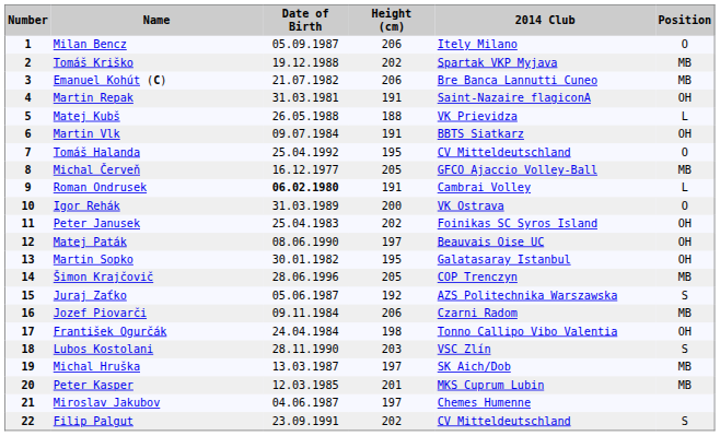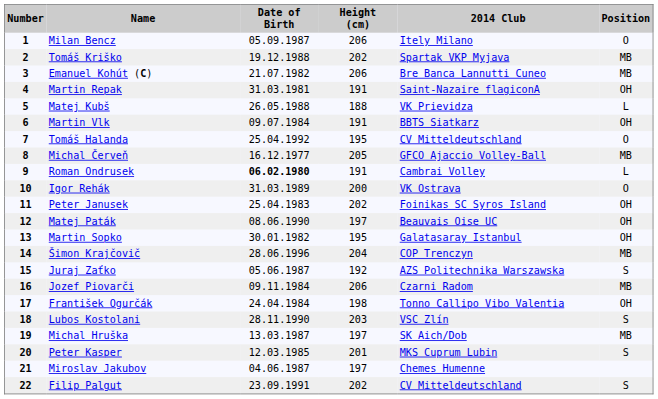 <table cellpadding="3" style="background: #f7f8ff; font-size: 95%; border: 1px solid gray; border-collapse: collapse;">
 <tr style="background:#ccc;">
 <th style="width: 10px;"><strong>Number</strong></th>
 <th style="width: 230px;"><strong>Name</strong></th>
 <th style="width: 90px;"><strong>Date of Birth</strong></th>
 <th style="width: 90px;"><strong>Height<br>(cm)</strong></th>
 <th style="width: 240px;"><strong>2014 Club</strong></th>
 <th style="width: 50px;"><strong>Position</strong></th>
 </tr>
 <tr>
 <td style="text-align:center;"><strong>1</strong></td>
 <td><a href='#'>Milan Bencz</a></td>
 <td style="text-align:center;">05.09.1987</td>
 <td style="text-align:center;">206</td>
 <td> <a href='#'>Itely Milano</a></td>
 <td style="text-align:center;">O</td>
 </tr>
 <tr style="background: #efefef;">
 <td style="text-align:center;"><strong>2</strong></td>
 <td><a href='#'>Tomáš Kriško</a></td>
 <td style="text-align:center;">19.12.1988</td>
 <td style="text-align:center;">202</td>
 <td> <a href='#'>Spartak VKP Myjava</a></td>
 <td style="text-align:center;">MB</td>
 </tr>
 <tr>
 <td style="text-align:center;"><strong>3</strong></td>
 <td><a href='#'>Emanuel Kohút</a> (<strong>C</strong>)</td>
 <td style="text-align:center;">21.07.1982</td>
 <td style="text-align:center;">206</td>
 <td> <a href='#'>Bre Banca Lannutti Cuneo</a></td>
 <td style="text-align:center;">MB</td>
 </tr>
 <tr style="background: #efefef;">
 <td style="text-align:center;"><strong>4</strong></td>
 <td><a href='#'>Martin Repak</a></td>
 <td style="text-align:center;">31.03.1981</td>
 <td style="text-align:center;">191</td>
 <td> <a href='#'>Saint-Nazaire flagiconA</a></td>
 <td style="text-align:center;">OH</td>
 </tr>
 <tr>
 <td style="text-align:center;"><strong>5</strong></td>
 <td><a href='#'>Matej Kubš</a></td>
 <td style="text-align:center;">26.05.1988</td>
 <td style="text-align:center;">188</td>
 <td> <a href='#'>VK Prievidza</a></td>
 <td style="text-align:center;">L</td>
 </tr>
 <tr style="background: #efefef;">
 <td style="text-align:center;"><strong>6</strong></td>
 <td><a href='#'>Martin Vlk</a></td>
 <td style="text-align:center;">09.07.1984</td>
 <td style="text-align:center;">191</td>
 <td> <a href='#'>BBTS Siatkarz</a></td>
 <td style="text-align:center;">OH</td>
 </tr>
 <tr>
 <td style="text-align:center;"><strong>7</strong></td>
 <td><a href='#'>Tomáš Halanda</a></td>
 <td style="text-align:center;">25.04.1992</td>
 <td style="text-align:center;">195</td>
 <td> <a href='#'>CV Mitteldeutschland</a></td>
 <td style="text-align:center;">O</td>
 </tr>
 <tr style="background: #efefef;">
 <td style="text-align:center;"><strong>8</strong></td>
 <td><a href='#'>Michal Červeň</a></td>
 <td style="text-align:center;">16.12.1977</td>
 <td style="text-align:center;">205</td>
 <td> <a href='#'>GFCO Ajaccio Volley-Ball</a></td>
 <td style="text-align:center;">MB</td>
 </tr>
 <tr>
 <td style="text-align:center;"><strong>9</strong></td>
 <td><a href='#'>Roman Ondrusek</a></td>
 <td style="text-align:center;"><strong>06.02.1980</strong></td>
 <td style="text-align:center;">191</td>
 <td> <a href='#'>Cambrai Volley</a></td>
 <td style="text-align:center;">L</td>
 </tr>
 <tr style="background: #efefef;">
 <td style="text-align:center;"><strong>10</strong></td>
 <td><a href='#'>Igor Rehák</a></td>
 <td style="text-align:center;">31.03.1989</td>
 <td style="text-align:center;">200</td>
 <td> <a href='#'>VK Ostrava</a></td>
 <td style="text-align:center;">O</td>
 </tr>
 <tr>
 <td style="text-align:center;"><strong>11</strong></td>
 <td><a href='#'>Peter Janusek</a></td>
 <td style="text-align:center;">25.04.1983</td>
 <td style="text-align:center;">202</td>
 <td> <a href='#'>Foinikas SC Syros Island</a></td>
 <td style="text-align:center;">OH</td>
 </tr>
 <tr style="background: #efefef;">
 <td style="text-align:center;"><strong>12</strong></td>
 <td><a href='#'>Matej Paták</a></td>
 <td style="text-align:center;">08.06.1990</td>
 <td style="text-align:center;">197</td>
 <td> <a href='#'>Beauvais Oise UC</a></td>
 <td style="text-align:center;">OH</td>
 </tr>
 <tr>
 <td style="text-align:center;"><strong>13</strong></td>
 <td><a href='#'>Martin Sopko</a></td>
 <td style="text-align:center;">30.01.1982</td>
 <td style="text-align:center;">195</td>
 <td> <a href='#'>Galatasaray Istanbul</a></td>
 <td style="text-align:center;">OH</td>
 </tr>
 <tr style="background: #efefef;">
 <td style="text-align:center;"><strong>14</strong></td>
 <td><a href='#'>Šimon Krajčovič</a></td>
 <td style="text-align:center;">28.06.1996</td>
-<td style="text-align:center;">205</td>
+<td style="text-align:center;">204</td>
 <td> <a href='#'>COP Trenczyn</a></td>
 <td style="text-align:center;">MB</td>
 </tr>
 <tr>
 <td style="text-align:center;"><strong>15</strong></td>
 <td><a href='#'>Juraj Zaťko</a></td>
 <td style="text-align:center;">05.06.1987</td>
 <td style="text-align:center;">192</td>
 <td> <a href='#'>AZS Politechnika Warszawska</a></td>
 <td style="text-align:center;">S</td>
 </tr>
 <tr style="background: #efefef;">
 <td style="text-align:center;"><strong>16</strong></td>
 <td><a href='#'>Jozef Piovarči</a></td>
 <td style="text-align:center;">09.11.1984</td>
 <td style="text-align:center;">206</td>
 <td> <a href='#'>Czarni Radom</a></td>
 <td style="text-align:center;">MB</td>
 </tr>
 <tr>
 <td style="text-align:center;"><strong>17</strong></td>
 <td><a href='#'>František Ogurčák</a></td>
 <td style="text-align:center;">24.04.1984</td>
 <td style="text-align:center;">198</td>
 <td> <a href='#'>Tonno Callipo Vibo Valentia</a></td>
 <td style="text-align:center;">OH</td>
 </tr>
 <tr style="background: #efefef;">
 <td style="text-align:center;"><strong>18</strong></td>
 <td><a href='#'>Lubos Kostolani</a></td>
 <td style="text-align:center;">28.11.1990</td>
 <td style="text-align:center;">203</td>
 <td> <a href='#'>VSC Zlín</a></td>
 <td style="text-align:center;">S</td>
 </tr>
 <tr>
 <td style="text-align:center;"><strong>19</strong></td>
 <td><a href='#'>Michal Hruška</a></td>
 <td style="text-align:center;">13.03.1987</td>
 <td style="text-align:center;">197</td>
 <td> <a href='#'>SK Aich/Dob</a></td>
 <td style="text-align:center;">MB</td>
 </tr>
 <tr style="background: #efefef;">
 <td style="text-align:center;"><strong>20</strong></td>
 <td><a href='#'>Peter Kasper</a></td>
 <td style="text-align:center;">12.03.1985</td>
 <td style="text-align:center;">201</td>
 <td> <a href='#'>MKS Cuprum Lubin</a></td>
-<td style="text-align:center;">MB</td>
+<td style="text-align:center;">S</td>
 </tr>
 <tr>
 <td style="text-align:center;"><strong>21</strong></td>
 <td><a href='#'>Miroslav Jakubov</a></td>
 <td style="text-align:center;">04.06.1987</td>
 <td style="text-align:center;">197</td>
 <td> <a href='#'>Chemes Humenne</a></td>
 <td style="text-align:center;"></td>
 </tr>
 <tr style="background: #efefef;">
 <td style="text-align:center;"><strong>22</strong></td>
 <td><a href='#'>Filip Palgut</a></td>
 <td style="text-align:center;">23.09.1991</td>
 <td style="text-align:center;">202</td>
 <td> <a href='#'>CV Mitteldeutschland</a></td>
 <td style="text-align:center;">S</td>
 </tr>
 </table>
